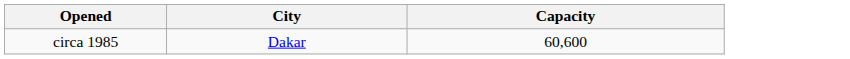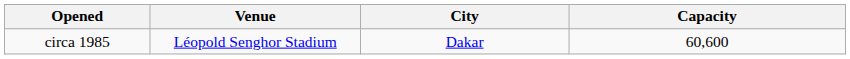 <table class="sortable wikitable" style="text-align:center;">
 <tr>
 <th scope="col" style="width:10em;">Opened</th>
+<th scope="col" style="width:15em;">Venue</th>
 <th scope="col" style="width:15em;">City</th>
 <th scope="col" style="width:20em;">Capacity</th>
 </tr>
 <tr>
 <td>circa 1985</td>
+<td><a href='#'>Léopold Senghor Stadium</a></td>
 <td><a href='#'>Dakar</a></td>
 <td>60,600</td>
 </tr>
 </table>
